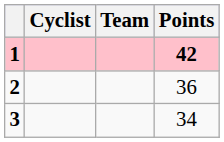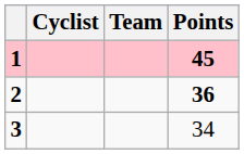 <table class="wikitable">
 <tr style="background:#ccccff;">
 <th></th>
 <th>Cyclist</th>
 <th>Team</th>
 <th>Points</th>
 </tr>
 <tr bgcolor="pink">
 <td><strong>1</strong></td>
 <td><strong></strong></td>
 <td><strong></strong></td>
-<td align="center"><strong>42</strong></td>
+<td align="center"><strong>45</strong></td>
 </tr>
 <tr>
 <td><strong>2</strong></td>
 <td></td>
 <td></td>
-<td align="center">36</td>
+<td align="center"><strong>36</strong></td>
 </tr>
 <tr>
 <td><strong>3</strong></td>
 <td></td>
 <td></td>
 <td align="center">34</td>
 </tr>
 </table>
